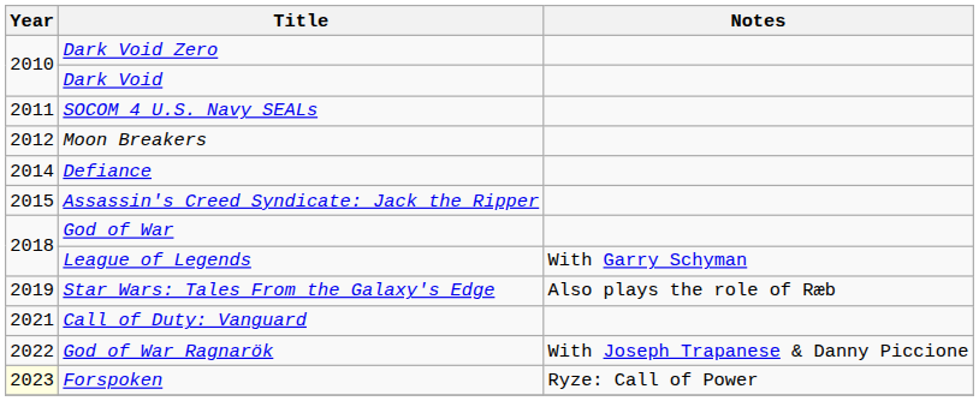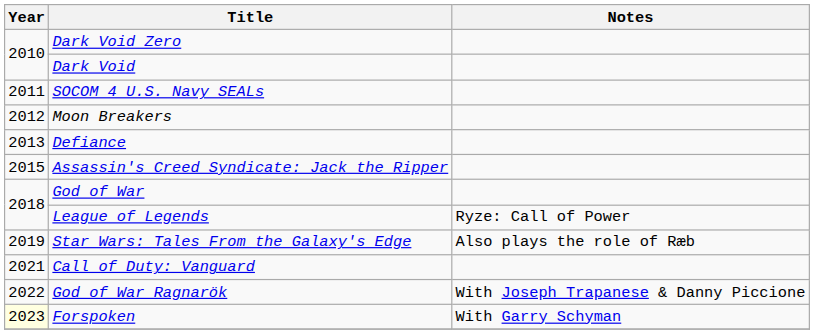 <table class="wikitable sortable plainrowheaders">
 <tr>
 <th>Year</th>
 <th>Title</th>
 <th class="unsortable">Notes</th>
 </tr>
 <tr>
 <td rowspan="2">2010</td>
 <td><em><a href='#'>Dark Void Zero</a></em></td>
 <td></td>
 </tr>
 <tr>
 <td><em><a href='#'>Dark Void</a></em></td>
 <td></td>
 </tr>
 <tr>
 <td>2011</td>
 <td><em><a href='#'>SOCOM 4 U.S. Navy SEALs</a></em></td>
 <td></td>
 </tr>
 <tr>
 <td>2012</td>
 <td><em>Moon Breakers</em></td>
 <td></td>
 </tr>
 <tr>
-<td>2014</td>
+<td>2013</td>
 <td><em><a href='#'>Defiance</a></em></td>
 <td></td>
 </tr>
 <tr>
 <td>2015</td>
 <td><em><a href='#'>Assassin's Creed Syndicate: Jack the Ripper</a></em></td>
 <td></td>
 </tr>
 <tr>
 <td rowspan="2">2018</td>
 <td><em><a href='#'>God of War</a></em></td>
 <td></td>
 </tr>
 <tr>
 <td><em><a href='#'>League of Legends</a></em></td>
-<td>With <a href='#'>Garry Schyman</a></td>
+<td>Ryze: Call of Power</td>
 </tr>
 <tr>
 <td>2019</td>
 <td><em><a href='#'>Star Wars: Tales From the Galaxy's Edge</a></em></td>
 <td>Also plays the role of Ræb</td>
 </tr>
 <tr>
 <td>2021</td>
 <td><em><a href='#'>Call of Duty: Vanguard</a></em></td>
 <td></td>
 </tr>
 <tr>
 <td>2022</td>
 <td><em><a href='#'>God of War Ragnarök</a></em></td>
 <td>With <a href='#'>Joseph Trapanese</a> & Danny Piccione</td>
 </tr>
 <tr>
 <td style="background: lightyellow;">2023</td>
 <td><em><a href='#'>Forspoken</a></em></td>
-<td>Ryze: Call of Power</td>
+<td>With <a href='#'>Garry Schyman</a></td>
 </tr>
 <tr>
 </tr>
 </table>
